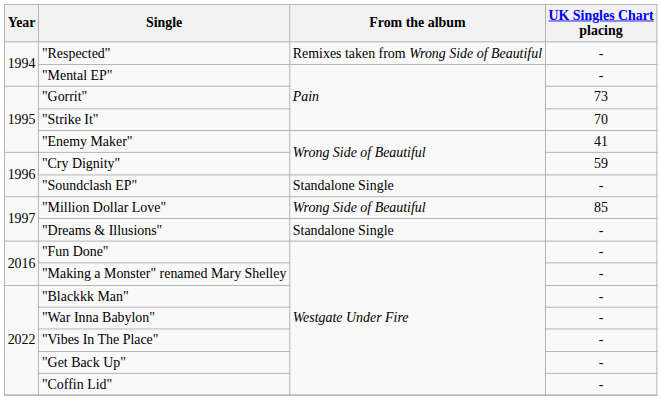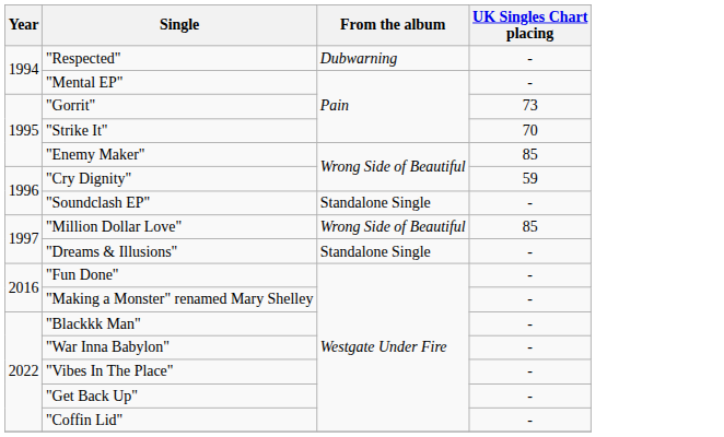 <table class="wikitable">
 <tr>
 <th>Year</th>
 <th>Single</th>
 <th>From the album</th>
 <th><a href='#'>UK Singles Chart</a><br> placing</th>
 </tr>
 <tr>
 <td rowspan="2">1994</td>
 <td>"Respected"</td>
-<td>Remixes taken from <em>Wrong Side of Beautiful</em></td>
+<td><em>Dubwarning</em></td>
 <td align="center">-</td>
 </tr>
 <tr>
 <td>"Mental EP"</td>
 <td rowspan="3"><em>Pain</em></td>
 <td align="center">-</td>
 </tr>
 <tr>
 <td rowspan="3">1995</td>
 <td>"Gorrit"</td>
 <td align="center">73</td>
 </tr>
 <tr>
 <td>"Strike It"</td>
 <td align="center">70</td>
 </tr>
 <tr>
 <td>"Enemy Maker"</td>
 <td rowspan="2"><em>Wrong Side of Beautiful</em></td>
-<td align="center">41</td>
+<td align="center">85</td>
 </tr>
 <tr>
 <td rowspan="2">1996</td>
 <td>"Cry Dignity"</td>
 <td align="center">59</td>
 </tr>
 <tr>
 <td>"Soundclash EP"</td>
 <td>Standalone Single</td>
 <td align="center">-</td>
 </tr>
 <tr>
 <td rowspan="2">1997</td>
 <td>"Million Dollar Love"</td>
 <td><em>Wrong Side of Beautiful</em></td>
 <td align="center">85</td>
 </tr>
 <tr>
 <td>"Dreams & Illusions"</td>
 <td>Standalone Single</td>
 <td align="center">-</td>
 </tr>
 <tr>
 <td rowspan="2">2016</td>
 <td>"Fun Done"</td>
 <td rowspan="7"><em>Westgate Under Fire</em></td>
 <td align="center">-</td>
 </tr>
 <tr>
 <td>"Making a Monster" renamed Mary Shelley</td>
 <td align="center">-</td>
 </tr>
 <tr>
 <td rowspan="5">2022</td>
 <td>"Blackkk Man"</td>
 <td align="center">-</td>
 </tr>
 <tr>
 <td>"War Inna Babylon"</td>
 <td align="center">-</td>
 </tr>
 <tr>
 <td>"Vibes In The Place"</td>
 <td align="center">-</td>
 </tr>
 <tr>
 <td>"Get Back Up"</td>
 <td align="center">-</td>
 </tr>
 <tr>
 <td>"Coffin Lid"</td>
 <td align="center">-</td>
 </tr>
 <tr>
 </tr>
 </table>
